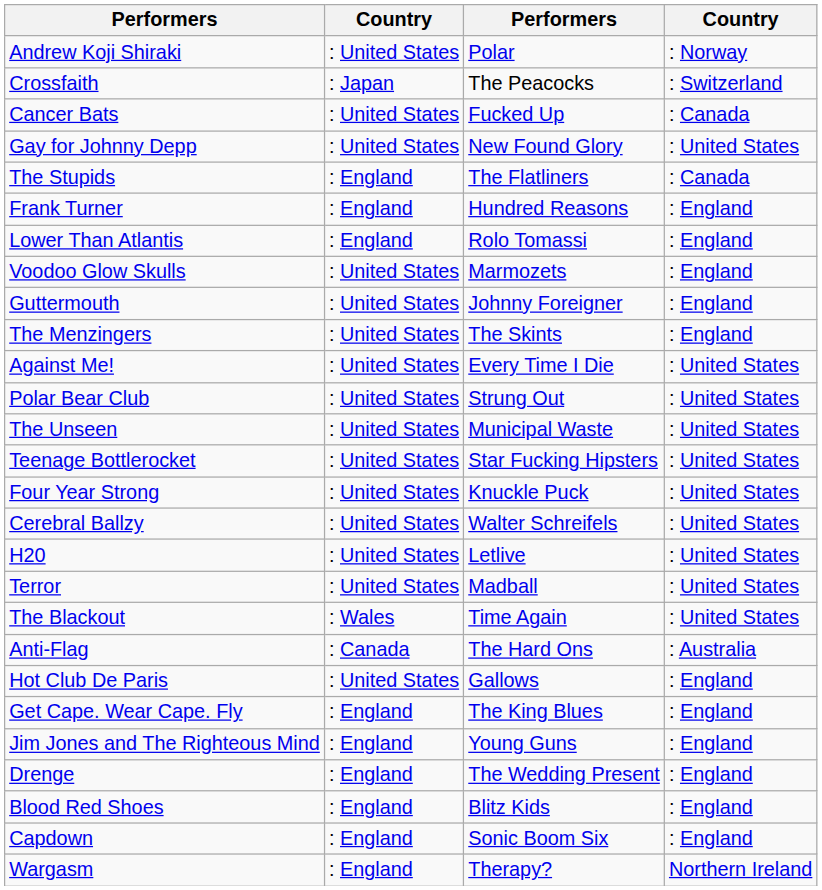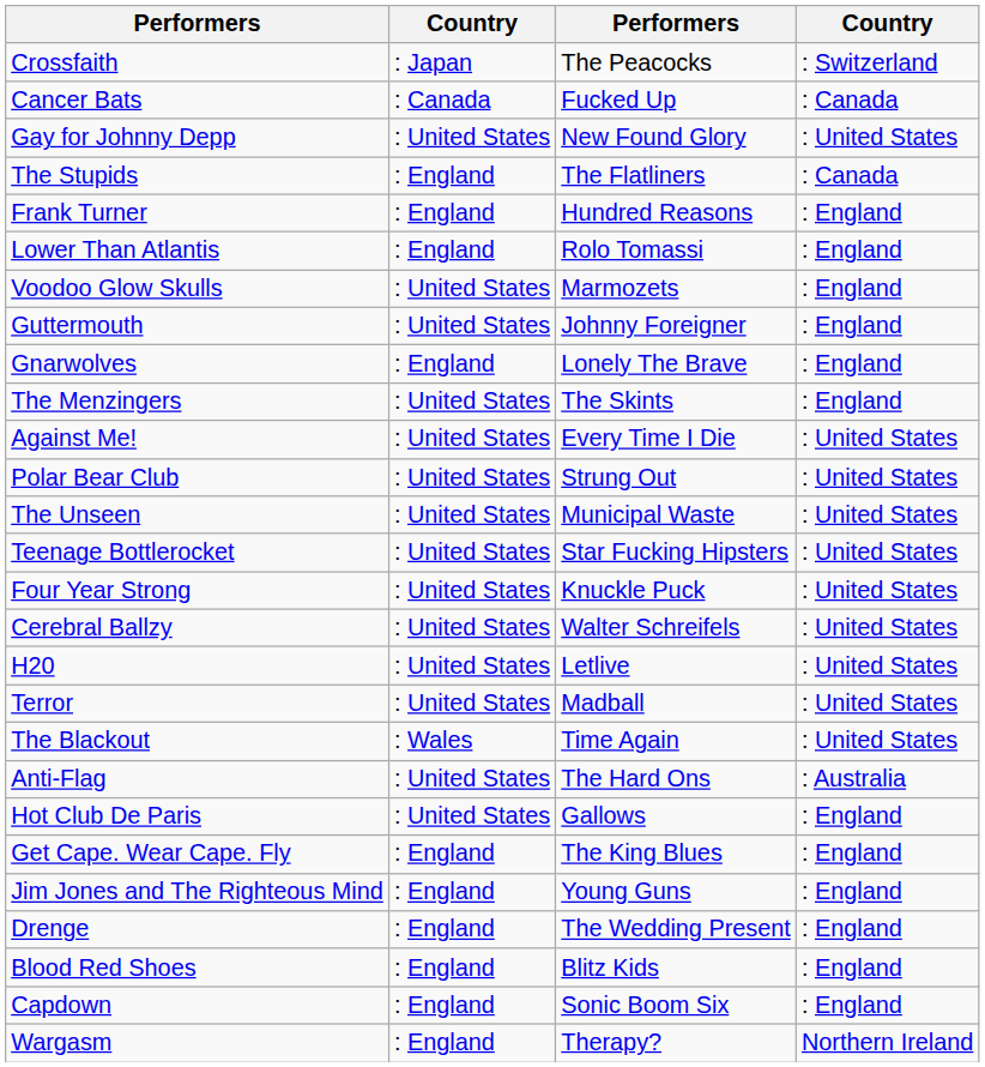 <table class="wikitable sortable">
 <tr>
 <th>Performers</th>
 <th>Country</th>
 <th>Performers</th>
 <th>Country</th>
-</tr>
-<tr>
-<td><a href='#'>Andrew Koji Shiraki</a></td>
-<td> : <a href='#'>United States</a></td>
-<td><a href='#'>Polar</a></td>
-<td> : <a href='#'>Norway</a></td>
 </tr>
 <tr>
 <td><a href='#'>Crossfaith</a></td>
 <td> : <a href='#'>Japan</a></td>
 <td The Peacocks (band)>The Peacocks</td>
 <td> : <a href='#'>Switzerland</a></td>
 </tr>
 <tr>
 <td><a href='#'>Cancer Bats</a></td>
-<td> : <a href='#'>United States</a></td>
+<td> : <a href='#'>Canada</a></td>
 <td><a href='#'>Fucked Up</a></td>
 <td> : <a href='#'>Canada</a></td>
 </tr>
 <tr>
 <td><a href='#'>Gay for Johnny Depp</a></td>
 <td> : <a href='#'>United States</a></td>
 <td><a href='#'>New Found Glory</a></td>
 <td> : <a href='#'>United States</a></td>
 </tr>
 <tr>
 <td><a href='#'>The Stupids</a></td>
 <td> : <a href='#'>England</a></td>
 <td><a href='#'>The Flatliners</a></td>
 <td> : <a href='#'>Canada</a></td>
 </tr>
 <tr>
 <td><a href='#'>Frank Turner</a></td>
 <td> : <a href='#'>England</a></td>
 <td><a href='#'>Hundred Reasons</a></td>
 <td> : <a href='#'>England</a></td>
 </tr>
 <tr>
 <td><a href='#'>Lower Than Atlantis</a></td>
 <td> : <a href='#'>England</a></td>
 <td><a href='#'>Rolo Tomassi</a></td>
 <td> : <a href='#'>England</a></td>
 </tr>
 <tr>
 <td><a href='#'>Voodoo Glow Skulls</a></td>
 <td> : <a href='#'>United States</a></td>
 <td><a href='#'>Marmozets</a></td>
 <td> : <a href='#'>England</a></td>
 </tr>
 <tr>
 <td><a href='#'>Guttermouth</a></td>
 <td> : <a href='#'>United States</a></td>
 <td><a href='#'>Johnny Foreigner</a></td>
+<td> : <a href='#'>England</a></td>
+</tr>
+<tr>
+<td><a href='#'>Gnarwolves</a></td>
+<td> : <a href='#'>England</a></td>
+<td><a href='#'>Lonely The Brave</a></td>
 <td> : <a href='#'>England</a></td>
 </tr>
 <tr>
 <td><a href='#'>The Menzingers</a></td>
 <td> : <a href='#'>United States</a></td>
 <td><a href='#'>The Skints</a></td>
 <td> : <a href='#'>England</a></td>
 </tr>
 <tr>
 <td><a href='#'>Against Me!</a></td>
 <td> : <a href='#'>United States</a></td>
 <td><a href='#'>Every Time I Die</a></td>
 <td> : <a href='#'>United States</a></td>
 </tr>
 <tr>
 <td><a href='#'>Polar Bear Club</a></td>
 <td> : <a href='#'>United States</a></td>
 <td><a href='#'>Strung Out</a></td>
 <td> : <a href='#'>United States</a></td>
 </tr>
 <tr>
 <td><a href='#'>The Unseen</a></td>
 <td> : <a href='#'>United States</a></td>
 <td><a href='#'>Municipal Waste</a></td>
 <td> : <a href='#'>United States</a></td>
 </tr>
 <tr>
 <td><a href='#'>Teenage Bottlerocket</a></td>
 <td> : <a href='#'>United States</a></td>
 <td><a href='#'>Star Fucking Hipsters</a></td>
 <td> : <a href='#'>United States</a></td>
 </tr>
 <tr>
 <td><a href='#'>Four Year Strong</a></td>
 <td> : <a href='#'>United States</a></td>
 <td><a href='#'>Knuckle Puck</a></td>
 <td> : <a href='#'>United States</a></td>
 </tr>
 <tr>
 <td><a href='#'>Cerebral Ballzy</a></td>
 <td> : <a href='#'>United States</a></td>
 <td><a href='#'>Walter Schreifels</a></td>
 <td> : <a href='#'>United States</a></td>
 </tr>
 <tr>
 <td><a href='#'>H20</a></td>
 <td> : <a href='#'>United States</a></td>
 <td><a href='#'>Letlive</a></td>
 <td> : <a href='#'>United States</a></td>
 </tr>
 <tr>
 <td><a href='#'>Terror</a></td>
 <td> : <a href='#'>United States</a></td>
 <td><a href='#'>Madball</a></td>
 <td> : <a href='#'>United States</a></td>
 </tr>
 <tr>
 <td><a href='#'>The Blackout</a></td>
 <td> : <a href='#'>Wales</a></td>
 <td><a href='#'>Time Again</a></td>
 <td> : <a href='#'>United States</a></td>
 </tr>
 <tr>
 <td><a href='#'>Anti-Flag</a></td>
-<td> : <a href='#'>Canada</a></td>
+<td> : <a href='#'>United States</a></td>
 <td><a href='#'>The Hard Ons</a></td>
 <td> : <a href='#'>Australia</a></td>
 </tr>
 <tr>
 <td><a href='#'>Hot Club De Paris</a></td>
 <td> : <a href='#'>United States</a></td>
 <td><a href='#'>Gallows</a></td>
 <td> : <a href='#'>England</a></td>
 </tr>
 <tr>
 <td><a href='#'>Get Cape. Wear Cape. Fly</a></td>
 <td> : <a href='#'>England</a></td>
 <td><a href='#'>The King Blues</a></td>
 <td> : <a href='#'>England</a></td>
 </tr>
 <tr>
 <td><a href='#'>Jim Jones and The Righteous Mind</a></td>
 <td> : <a href='#'>England</a></td>
 <td><a href='#'>Young Guns</a></td>
 <td> : <a href='#'>England</a></td>
 </tr>
 <tr>
 <td><a href='#'>Drenge</a></td>
 <td> : <a href='#'>England</a></td>
 <td><a href='#'>The Wedding Present</a></td>
 <td> : <a href='#'>England</a></td>
 </tr>
 <tr>
 <td><a href='#'>Blood Red Shoes</a></td>
 <td> : <a href='#'>England</a></td>
 <td><a href='#'>Blitz Kids</a></td>
 <td> : <a href='#'>England</a></td>
 </tr>
 <tr>
 <td><a href='#'>Capdown</a></td>
 <td> : <a href='#'>England</a></td>
 <td><a href='#'>Sonic Boom Six</a></td>
 <td> : <a href='#'>England</a></td>
 </tr>
 <tr>
 <td><a href='#'>Wargasm</a></td>
 <td> : <a href='#'>England</a></td>
 <td><a href='#'>Therapy?</a></td>
 <td><a href='#'>Northern Ireland</a></td>
 </tr>
 </table>
